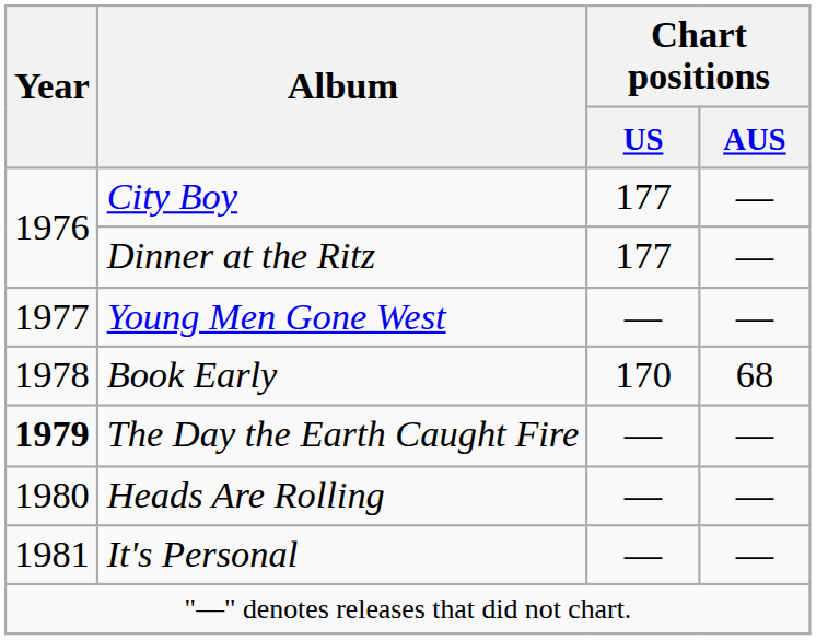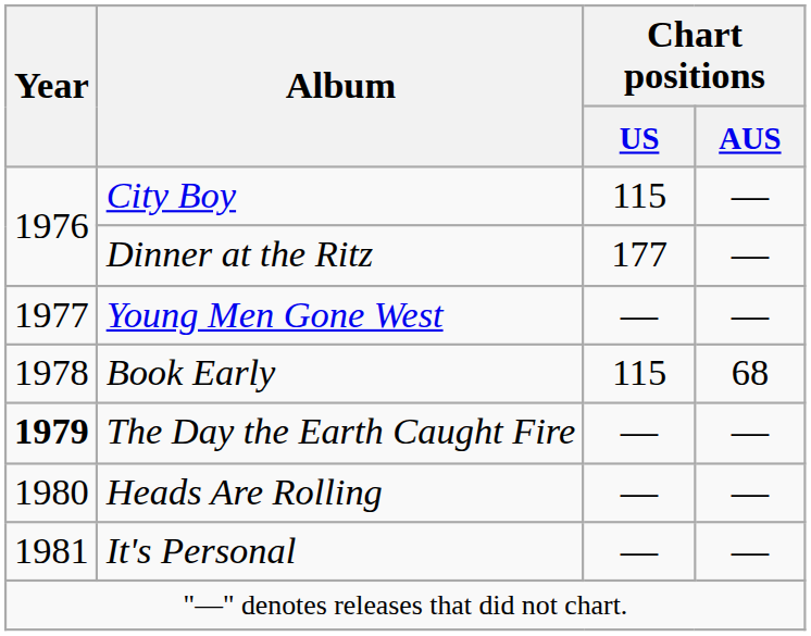 <table class="wikitable" style="text-align:center;">
 <tr>
 <th rowspan="2">Year</th>
 <th rowspan="2">Album</th>
 <th colspan="2">Chart positions</th>
 </tr>
 <tr>
 <th width="40"><small><a href='#'>US</a></small><br></th>
 <th width="40"><small><a href='#'>AUS</a></small><br></th>
 </tr>
 <tr>
 <td rowspan="2">1976</td>
 <td align="left"><em><a href='#'>City Boy</a></em></td>
-<td>177</td>
+<td>115</td>
 <td>—</td>
 </tr>
 <tr>
 <td align="left"><em>Dinner at the Ritz</em></td>
 <td>177</td>
 <td>—</td>
 </tr>
 <tr>
 <td>1977</td>
 <td align="left"><em><a href='#'>Young Men Gone West</a></em></td>
 <td>—</td>
 <td>—</td>
 </tr>
 <tr>
 <td>1978</td>
 <td align="left"><em>Book Early</em></td>
-<td>170</td>
+<td>115</td>
 <td>68</td>
 </tr>
 <tr>
 <td><strong>1979</strong></td>
 <td align="left"><em>The Day the Earth Caught Fire</em></td>
 <td>—</td>
 <td>—</td>
 </tr>
 <tr>
 <td>1980</td>
 <td align="left"><em>Heads Are Rolling</em></td>
 <td>—</td>
 <td>—</td>
 </tr>
 <tr>
 <td>1981</td>
 <td align="left"><em>It's Personal</em></td>
 <td>—</td>
 <td>—</td>
 </tr>
 <tr>
 <td colspan="6" style="text-align:center; font-size:9pt;">"—" denotes releases that did not chart.</td>
 </tr>
 </table>
